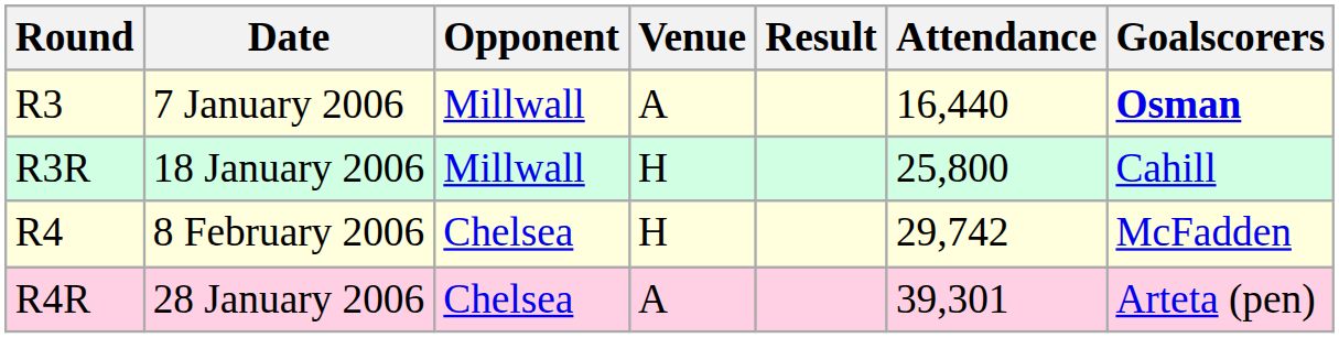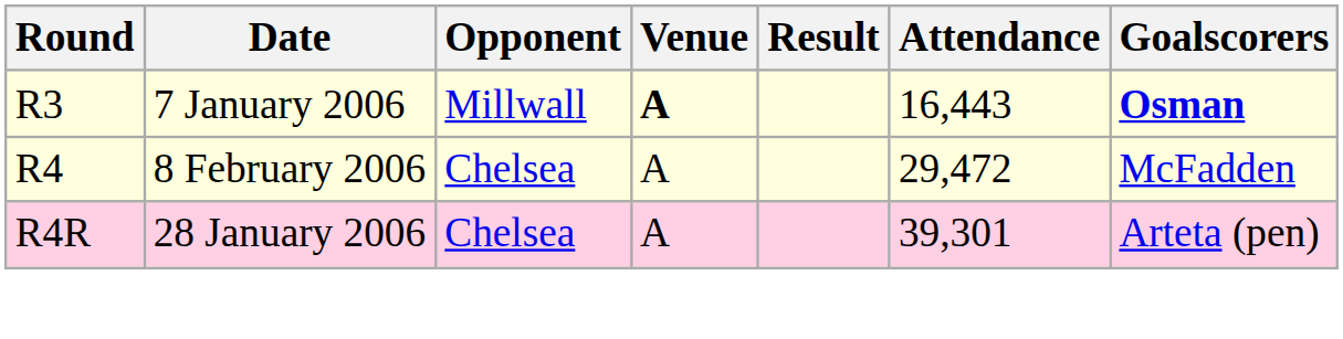 <table class="wikitable">
 <tr>
 <th>Round</th>
 <th>Date</th>
 <th>Opponent</th>
 <th>Venue</th>
 <th>Result</th>
 <th>Attendance</th>
 <th>Goalscorers</th>
 </tr>
 <tr style="background:#ffffdd;">
 <td>R3</td>
 <td>7 January 2006</td>
 <td><a href='#'>Millwall</a></td>
-<td>A</td>
+<td><strong>A</strong></td>
 <td></td>
-<td>16,440</td>
+<td>16,443</td>
 <td><strong><a href='#'>Osman</a></strong></td>
-</tr>
-<tr style="background:#d0ffe3;">
-<td>R3R</td>
-<td>18 January 2006</td>
-<td><a href='#'>Millwall</a></td>
-<td>H</td>
-<td></td>
-<td>25,800</td>
-<td><a href='#'>Cahill</a></td>
 </tr>
 <tr style="background:#ffffdd;">
 <td>R4</td>
 <td>8 February 2006</td>
 <td><a href='#'>Chelsea</a></td>
-<td>H</td>
+<td>A</td>
 <td></td>
-<td>29,742</td>
+<td>29,472</td>
 <td><a href='#'>McFadden</a></td>
 </tr>
 <tr style="background:#ffd0e3;">
 <td>R4R</td>
 <td>28 January 2006</td>
 <td><a href='#'>Chelsea</a></td>
 <td>A</td>
 <td></td>
 <td>39,301</td>
 <td><a href='#'>Arteta</a> (pen)</td>
 </tr>
 </table>
